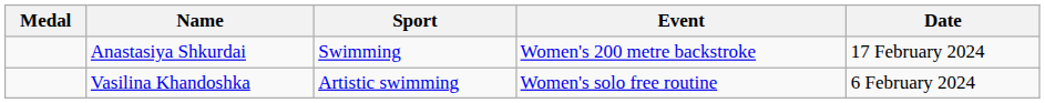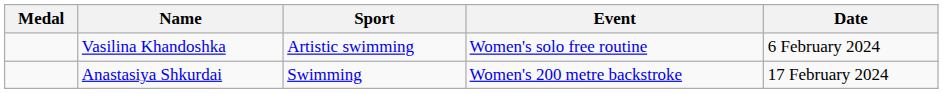 <table class="wikitable sortable" style="font-size:90%; width:50%;">
 <tr>
 <th>Medal</th>
 <th>Name</th>
 <th>Sport</th>
 <th>Event</th>
 <th>Date</th>
 </tr>
 <tr>
 <td></td>
+<td><a href='#'>Vasilina Khandoshka</a></td>
+<td><a href='#'>Artistic swimming</a></td>
+<td><a href='#'>Women's solo free routine</a></td>
+<td>6 February 2024</td>
+</tr>
+<tr>
+<td></td>
 <td><a href='#'>Anastasiya Shkurdai</a></td>
 <td><a href='#'>Swimming</a></td>
 <td><a href='#'>Women's 200 metre backstroke</a></td>
 <td>17 February 2024</td>
 </tr>
-<tr>
-<td></td>
-<td><a href='#'>Vasilina Khandoshka</a></td>
-<td><a href='#'>Artistic swimming</a></td>
-<td><a href='#'>Women's solo free routine</a></td>
-<td>6 February 2024</td>
-</tr>
 </table>
